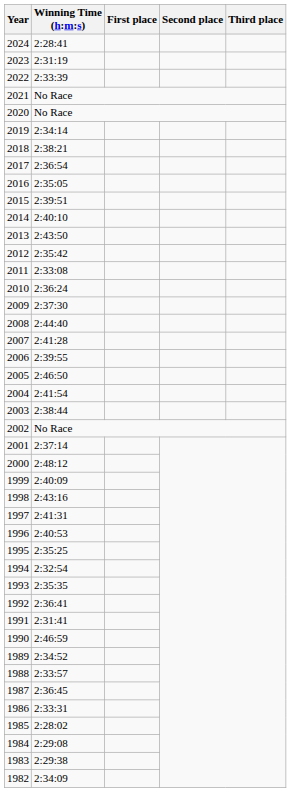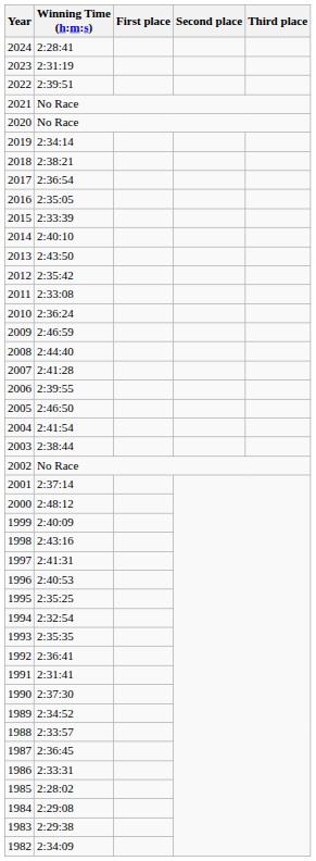 <table class="wikitable sortable">
 <tr>
 <th>Year</th>
 <th>Winning Time<br>(<a href='#'>h</a>:<a href='#'>m</a>:<a href='#'>s</a>)</th>
 <th>First place</th>
 <th>Second place</th>
 <th>Third place</th>
 </tr>
 <tr>
 <td>2024</td>
 <td>2:28:41</td>
 <td></td>
 <td></td>
 <td></td>
 </tr>
 <tr>
 <td>2023</td>
 <td>2:31:19</td>
 <td></td>
 <td></td>
 <td></td>
 </tr>
 <tr>
 <td>2022 </td>
-<td>2:33:39</td>
+<td>2:39:51</td>
 <td></td>
 <td></td>
 <td></td>
 </tr>
 <tr>
 <td>2021 </td>
 <td colspan="4">No Race</td>
 </tr>
 <tr>
 <td>2020 </td>
 <td colspan="4">No Race</td>
 </tr>
 <tr>
 <td>2019 </td>
 <td>2:34:14</td>
 <td></td>
 <td></td>
 <td></td>
 </tr>
 <tr>
 <td>2018 </td>
 <td>2:38:21</td>
 <td></td>
 <td></td>
 <td></td>
 </tr>
 <tr>
 <td>2017 </td>
 <td>2:36:54</td>
 <td></td>
 <td></td>
 <td></td>
 </tr>
 <tr>
 <td>2016 </td>
 <td>2:35:05</td>
 <td></td>
 <td></td>
 <td></td>
 </tr>
 <tr>
 <td>2015 </td>
-<td>2:39:51</td>
+<td>2:33:39</td>
 <td></td>
 <td></td>
 <td></td>
 </tr>
 <tr>
 <td>2014 </td>
 <td>2:40:10</td>
 <td></td>
 <td></td>
 <td></td>
 </tr>
 <tr>
 <td>2013 </td>
 <td>2:43:50</td>
 <td></td>
 <td></td>
 <td></td>
 </tr>
 <tr>
 <td>2012 </td>
 <td>2:35:42</td>
 <td></td>
 <td></td>
 <td></td>
 </tr>
 <tr>
 <td>2011 </td>
 <td>2:33:08</td>
 <td></td>
 <td></td>
 <td></td>
 </tr>
 <tr>
 <td>2010 </td>
 <td>2:36:24</td>
 <td></td>
 <td></td>
 <td></td>
 </tr>
 <tr>
 <td>2009 </td>
-<td>2:37:30</td>
+<td>2:46:59</td>
 <td></td>
 <td></td>
 <td></td>
 </tr>
 <tr>
 <td>2008 </td>
 <td>2:44:40</td>
 <td></td>
 <td></td>
 <td></td>
 </tr>
 <tr>
 <td>2007 </td>
 <td>2:41:28</td>
 <td></td>
 <td></td>
 <td></td>
 </tr>
 <tr>
 <td>2006 </td>
 <td>2:39:55</td>
 <td></td>
 <td></td>
 <td></td>
 </tr>
 <tr>
 <td>2005 </td>
 <td>2:46:50</td>
 <td></td>
 <td></td>
 <td></td>
 </tr>
 <tr>
 <td>2004 </td>
 <td>2:41:54</td>
 <td></td>
 <td></td>
 <td></td>
 </tr>
 <tr>
 <td>2003 </td>
 <td>2:38:44</td>
 <td></td>
 <td></td>
 <td></td>
 </tr>
 <tr>
 <td>2002</td>
 <td colspan="4">No Race</td>
 </tr>
 <tr>
 <td>2001</td>
 <td>2:37:14</td>
 <td></td>
 </tr>
 <tr>
 <td>2000</td>
 <td>2:48:12</td>
 <td></td>
 </tr>
 <tr>
 <td>1999</td>
 <td>2:40:09</td>
 <td></td>
 </tr>
 <tr>
 <td>1998</td>
 <td>2:43:16</td>
 <td></td>
 </tr>
 <tr>
 <td>1997</td>
 <td>2:41:31</td>
 <td></td>
 </tr>
 <tr>
 <td>1996</td>
 <td>2:40:53</td>
 <td></td>
 </tr>
 <tr>
 <td>1995</td>
 <td>2:35:25</td>
 <td></td>
 </tr>
 <tr>
 <td>1994</td>
 <td>2:32:54</td>
 <td></td>
 </tr>
 <tr>
 <td>1993</td>
 <td>2:35:35</td>
 <td></td>
 </tr>
 <tr>
 <td>1992</td>
 <td>2:36:41</td>
 <td></td>
 </tr>
 <tr>
 <td>1991</td>
 <td>2:31:41</td>
 <td></td>
 </tr>
 <tr>
 <td>1990</td>
-<td>2:46:59</td>
+<td>2:37:30</td>
 <td></td>
 </tr>
 <tr>
 <td>1989</td>
 <td>2:34:52</td>
 <td></td>
 </tr>
 <tr>
 <td>1988</td>
 <td>2:33:57</td>
 <td></td>
 </tr>
 <tr>
 <td>1987</td>
 <td>2:36:45</td>
 <td></td>
 </tr>
 <tr>
 <td>1986</td>
 <td>2:33:31</td>
 <td></td>
 </tr>
 <tr>
 <td>1985</td>
 <td>2:28:02</td>
 <td></td>
 </tr>
 <tr>
 <td>1984</td>
 <td>2:29:08</td>
 <td></td>
 </tr>
 <tr>
 <td>1983</td>
 <td>2:29:38</td>
 <td></td>
 </tr>
 <tr>
 <td>1982</td>
 <td>2:34:09</td>
 <td></td>
 </tr>
 </table>
